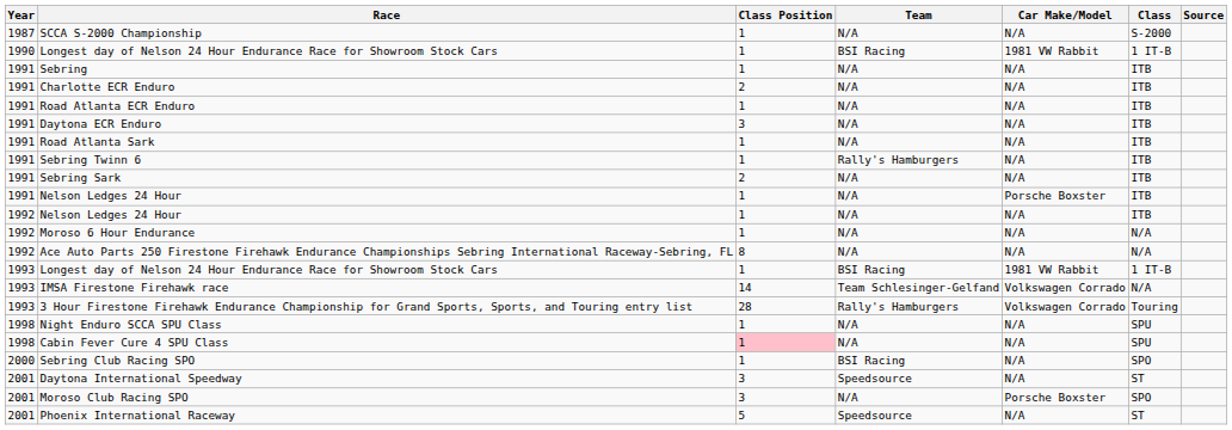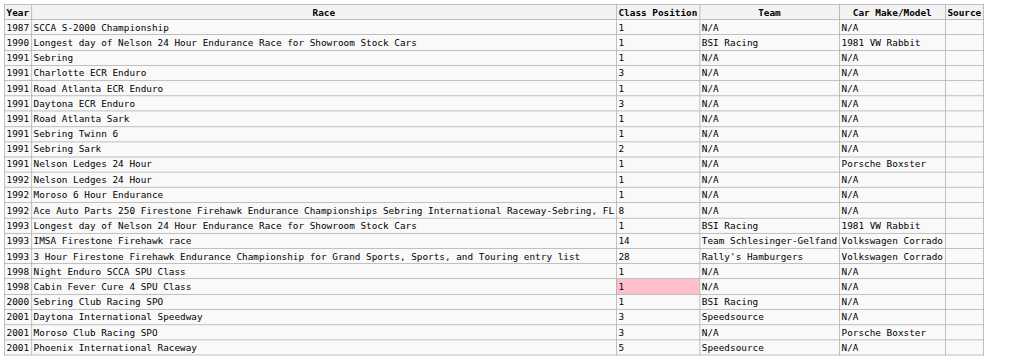 <table class="wikitable sortable">
 <tr>
 <th>Year</th>
 <th>Race</th>
 <th>Class Position</th>
 <th>Team</th>
 <th>Car Make/Model</th>
-<th>Class</th>
 <th>Source</th>
 </tr>
 <tr>
 <td>1987</td>
 <td>SCCA S-2000 Championship</td>
 <td>1</td>
 <td>N/A</td>
 <td>N/A</td>
-<td>S-2000</td>
 <td></td>
 </tr>
 <tr>
 <td>1990</td>
 <td>Longest day of Nelson 24 Hour Endurance Race for Showroom Stock Cars</td>
 <td>1</td>
 <td>BSI Racing</td>
 <td>1981 VW Rabbit</td>
-<td>1 IT-B</td>
 <td></td>
 </tr>
 <tr>
 <td>1991</td>
 <td>Sebring</td>
 <td>1</td>
 <td>N/A</td>
 <td>N/A</td>
-<td>ITB</td>
 <td></td>
 </tr>
 <tr>
 <td>1991</td>
 <td>Charlotte ECR Enduro</td>
-<td>2</td>
+<td>3</td>
 <td>N/A</td>
 <td>N/A</td>
-<td>ITB</td>
 <td></td>
 </tr>
 <tr>
 <td>1991</td>
 <td>Road Atlanta ECR Enduro</td>
 <td>1</td>
 <td>N/A</td>
 <td>N/A</td>
-<td>ITB</td>
 <td></td>
 </tr>
 <tr>
 <td>1991</td>
 <td>Daytona ECR Enduro</td>
 <td>3</td>
 <td>N/A</td>
 <td>N/A</td>
-<td>ITB</td>
 <td></td>
 </tr>
 <tr>
 <td>1991</td>
 <td>Road Atlanta Sark</td>
 <td>1</td>
 <td>N/A</td>
 <td>N/A</td>
-<td>ITB</td>
 <td></td>
 </tr>
 <tr>
 <td>1991</td>
 <td>Sebring Twinn 6</td>
 <td>1</td>
-<td>Rally's Hamburgers</td>
 <td>N/A</td>
-<td>ITB</td>
+<td>N/A</td>
 <td></td>
 </tr>
 <tr>
 <td>1991</td>
 <td>Sebring Sark</td>
 <td>2</td>
 <td>N/A</td>
 <td>N/A</td>
-<td>ITB</td>
 <td></td>
 </tr>
 <tr>
 <td>1991</td>
 <td>Nelson Ledges 24 Hour</td>
 <td>1</td>
 <td>N/A</td>
 <td>Porsche Boxster</td>
-<td>ITB</td>
 <td></td>
 </tr>
 <tr>
 <td>1992</td>
 <td>Nelson Ledges 24 Hour</td>
 <td>1</td>
 <td>N/A</td>
 <td>N/A</td>
-<td>ITB</td>
 <td></td>
 </tr>
 <tr>
 <td>1992</td>
 <td>Moroso 6 Hour Endurance</td>
 <td>1</td>
-<td>N/A</td>
 <td>N/A</td>
 <td>N/A</td>
 <td></td>
 </tr>
 <tr>
 <td>1992</td>
 <td>Ace Auto Parts 250 Firestone Firehawk Endurance Championships Sebring International Raceway-Sebring, FL</td>
 <td>8</td>
 <td>N/A</td>
 <td>N/A</td>
-<td>N/A</td>
 <td></td>
 </tr>
 <tr>
 <td>1993</td>
 <td>Longest day of Nelson 24 Hour Endurance Race for Showroom Stock Cars</td>
 <td>1</td>
 <td>BSI Racing</td>
 <td>1981 VW Rabbit</td>
-<td>1 IT-B</td>
 <td></td>
 </tr>
 <tr>
 <td>1993</td>
 <td>IMSA Firestone Firehawk race</td>
 <td>14</td>
 <td>Team Schlesinger-Gelfand</td>
 <td>Volkswagen Corrado</td>
-<td>N/A</td>
 <td></td>
 </tr>
 <tr>
 <td>1993</td>
 <td>3 Hour Firestone Firehawk Endurance Championship for Grand Sports, Sports, and Touring entry list</td>
 <td>28</td>
 <td>Rally's Hamburgers</td>
 <td>Volkswagen Corrado</td>
-<td>Touring</td>
 <td></td>
 </tr>
 <tr>
 <td>1998</td>
 <td>Night Enduro SCCA SPU Class</td>
 <td>1</td>
 <td>N/A</td>
 <td>N/A</td>
-<td>SPU</td>
 <td></td>
 </tr>
 <tr>
 <td>1998</td>
 <td>Cabin Fever Cure 4 SPU Class</td>
 <td style="background: pink;">1</td>
 <td>N/A</td>
 <td>N/A</td>
-<td>SPU</td>
 <td></td>
 </tr>
 <tr>
 <td>2000</td>
 <td>Sebring Club Racing SPO</td>
 <td>1</td>
 <td>BSI Racing</td>
 <td>N/A</td>
-<td>SPO</td>
 <td></td>
 </tr>
 <tr>
 <td>2001</td>
 <td>Daytona International Speedway</td>
 <td>3</td>
 <td>Speedsource</td>
 <td>N/A</td>
-<td>ST</td>
 <td></td>
 </tr>
 <tr>
 <td>2001</td>
 <td>Moroso Club Racing SPO</td>
 <td>3</td>
 <td>N/A</td>
 <td>Porsche Boxster</td>
-<td>SPO</td>
 <td></td>
 </tr>
 <tr>
 <td>2001</td>
 <td>Phoenix International Raceway</td>
 <td>5</td>
 <td>Speedsource</td>
 <td>N/A</td>
-<td>ST</td>
 <td></td>
 </tr>
 </table>
